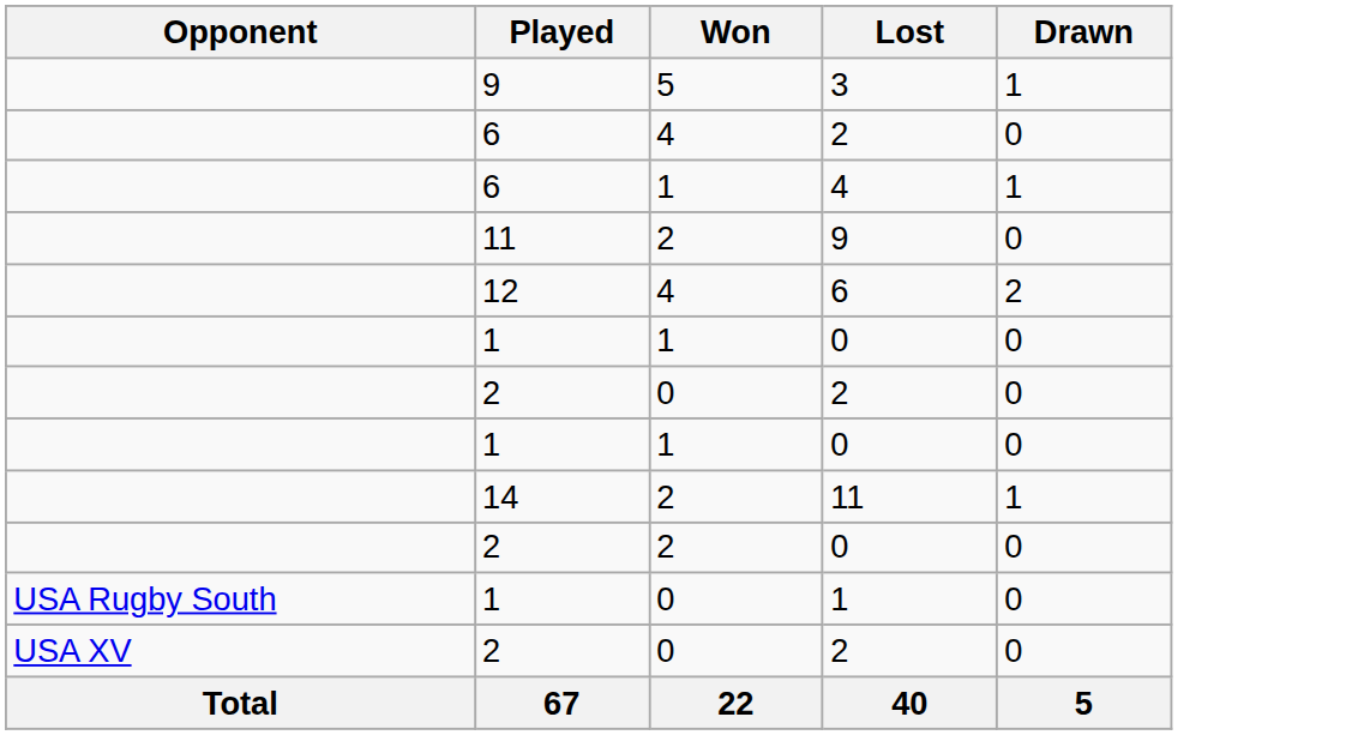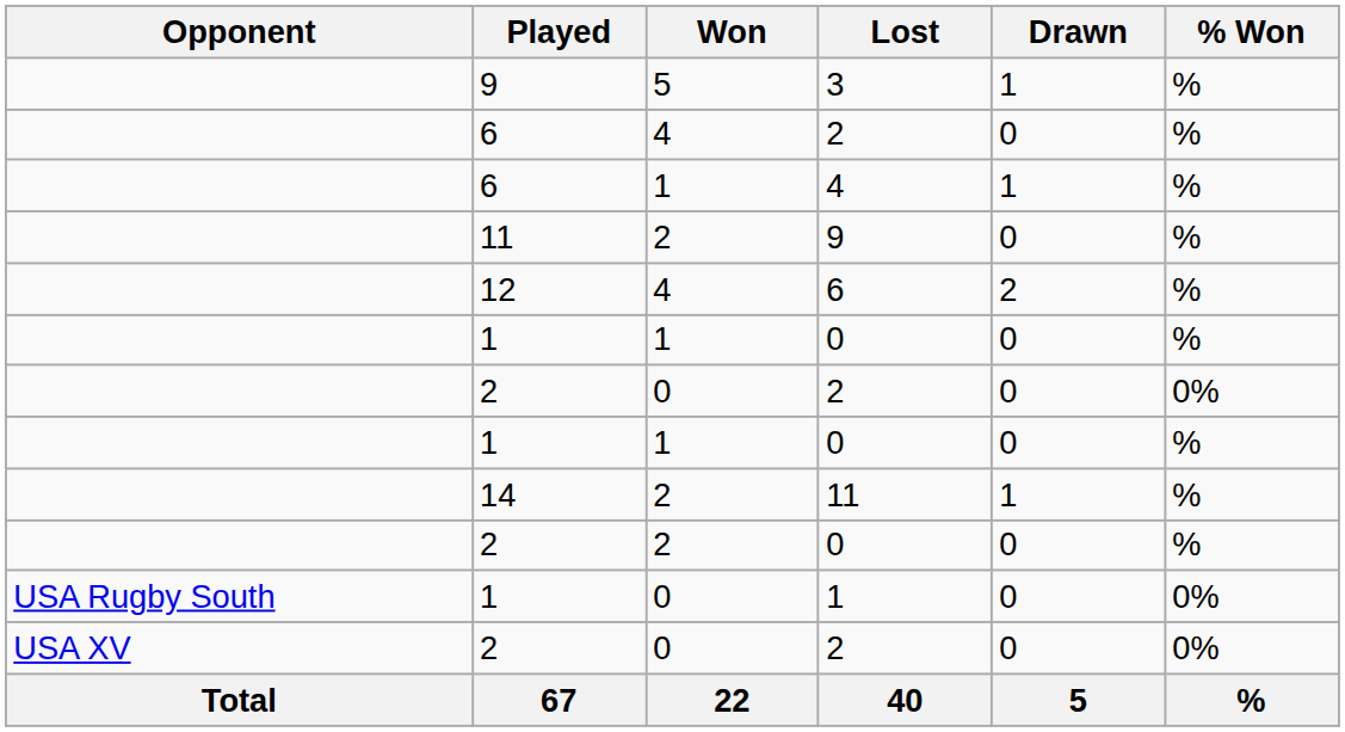 <table class="wikitable sortable" style="font-size:90%">
 <tr>
 <th width=200>Opponent</th>
 <th width=70>Played</th>
 <th width=70>Won</th>
 <th width=70>Lost</th>
 <th width=70>Drawn</th>
+<th width=70>% Won</th>
 </tr>
 <tr>
 <td align="left"></td>
 <td>9</td>
 <td>5</td>
 <td>3</td>
 <td>1</td>
+<td>%</td>
 </tr>
 <tr>
 <td align="left"></td>
 <td>6</td>
 <td>4</td>
 <td>2</td>
 <td>0</td>
+<td>%</td>
 </tr>
 <tr>
 <td align="left"></td>
 <td>6</td>
 <td>1</td>
 <td>4</td>
 <td>1</td>
+<td>%</td>
 </tr>
 <tr>
 <td align="left"></td>
 <td>11</td>
 <td>2</td>
 <td>9</td>
 <td>0</td>
+<td>%</td>
 </tr>
 <tr>
 <td align="left"></td>
 <td>12</td>
 <td>4</td>
 <td>6</td>
 <td>2</td>
+<td>%</td>
 </tr>
 <tr>
 <td align="left"></td>
 <td>1</td>
 <td>1</td>
 <td>0</td>
 <td>0</td>
+<td>%</td>
 </tr>
 <tr>
 <td align="left"></td>
 <td>2</td>
 <td>0</td>
 <td>2</td>
 <td>0</td>
+<td>0%</td>
 </tr>
 <tr>
 <td align="left"></td>
 <td>1</td>
 <td>1</td>
 <td>0</td>
 <td>0</td>
+<td>%</td>
 </tr>
 <tr>
 <td align="left"></td>
 <td>14</td>
 <td>2</td>
 <td>11</td>
 <td>1</td>
+<td>%</td>
 </tr>
 <tr>
 <td align="left"></td>
 <td>2</td>
 <td>2</td>
 <td>0</td>
 <td>0</td>
+<td>%</td>
 </tr>
 <tr>
 <td align="left"> <a href='#'>USA Rugby South</a></td>
 <td>1</td>
 <td>0</td>
 <td>1</td>
 <td>0</td>
+<td>0%</td>
 </tr>
 <tr>
 <td align="left"> <a href='#'>USA XV</a></td>
 <td>2</td>
 <td>0</td>
 <td>2</td>
 <td>0</td>
+<td>0%</td>
 </tr>
 <tr>
 <th>Total</th>
 <th><strong>67</strong></th>
 <th><strong>22</strong></th>
 <th><strong>40</strong></th>
 <th><strong>5</strong></th>
+<th><strong>%</strong></th>
 </tr>
 </table>
